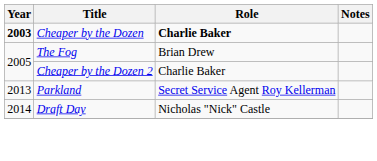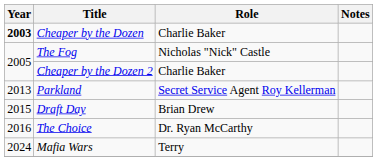 <table class="wikitable sortable">
 <tr>
 <th>Year</th>
 <th>Title</th>
 <th>Role</th>
 <th class="unsortable">Notes</th>
 </tr>
 <tr 2012>
 <td><strong>2003</strong></td>
 <td><em><a href='#'>Cheaper by the Dozen</a></em></td>
-<td><strong>Charlie Baker</strong></td>
+<td>Charlie Baker</td>
 <td></td>
 </tr>
 <tr>
 <td rowspan=2>2005</td>
 <td><em><a href='#'>The Fog</a></em></td>
-<td>Brian Drew</td>
+<td>Nicholas "Nick" Castle</td>
 <td></td>
 </tr>
 <tr>
 <td><em><a href='#'>Cheaper by the Dozen 2</a></em></td>
 <td>Charlie Baker</td>
 <td></td>
 </tr>
 <tr>
 <td>2013</td>
 <td><em><a href='#'>Parkland</a></em></td>
 <td><a href='#'>Secret Service</a> Agent <a href='#'>Roy Kellerman</a></td>
 <td></td>
 </tr>
 <tr>
-<td>2014</td>
+<td>2015</td>
 <td><em><a href='#'>Draft Day</a></em></td>
-<td>Nicholas "Nick" Castle</td>
+<td>Brian Drew</td>
+<td></td>
+</tr>
+<tr>
+<td>2016</td>
+<td><em><a href='#'>The Choice</a></em></td>
+<td>Dr. Ryan McCarthy</td>
+<td></td>
+</tr>
+<tr>
+<td>2024</td>
+<td><em>Mafia Wars</em></td>
+<td>Terry</td>
 <td></td>
 </tr>
 <tr>
 </tr>
 </table>
